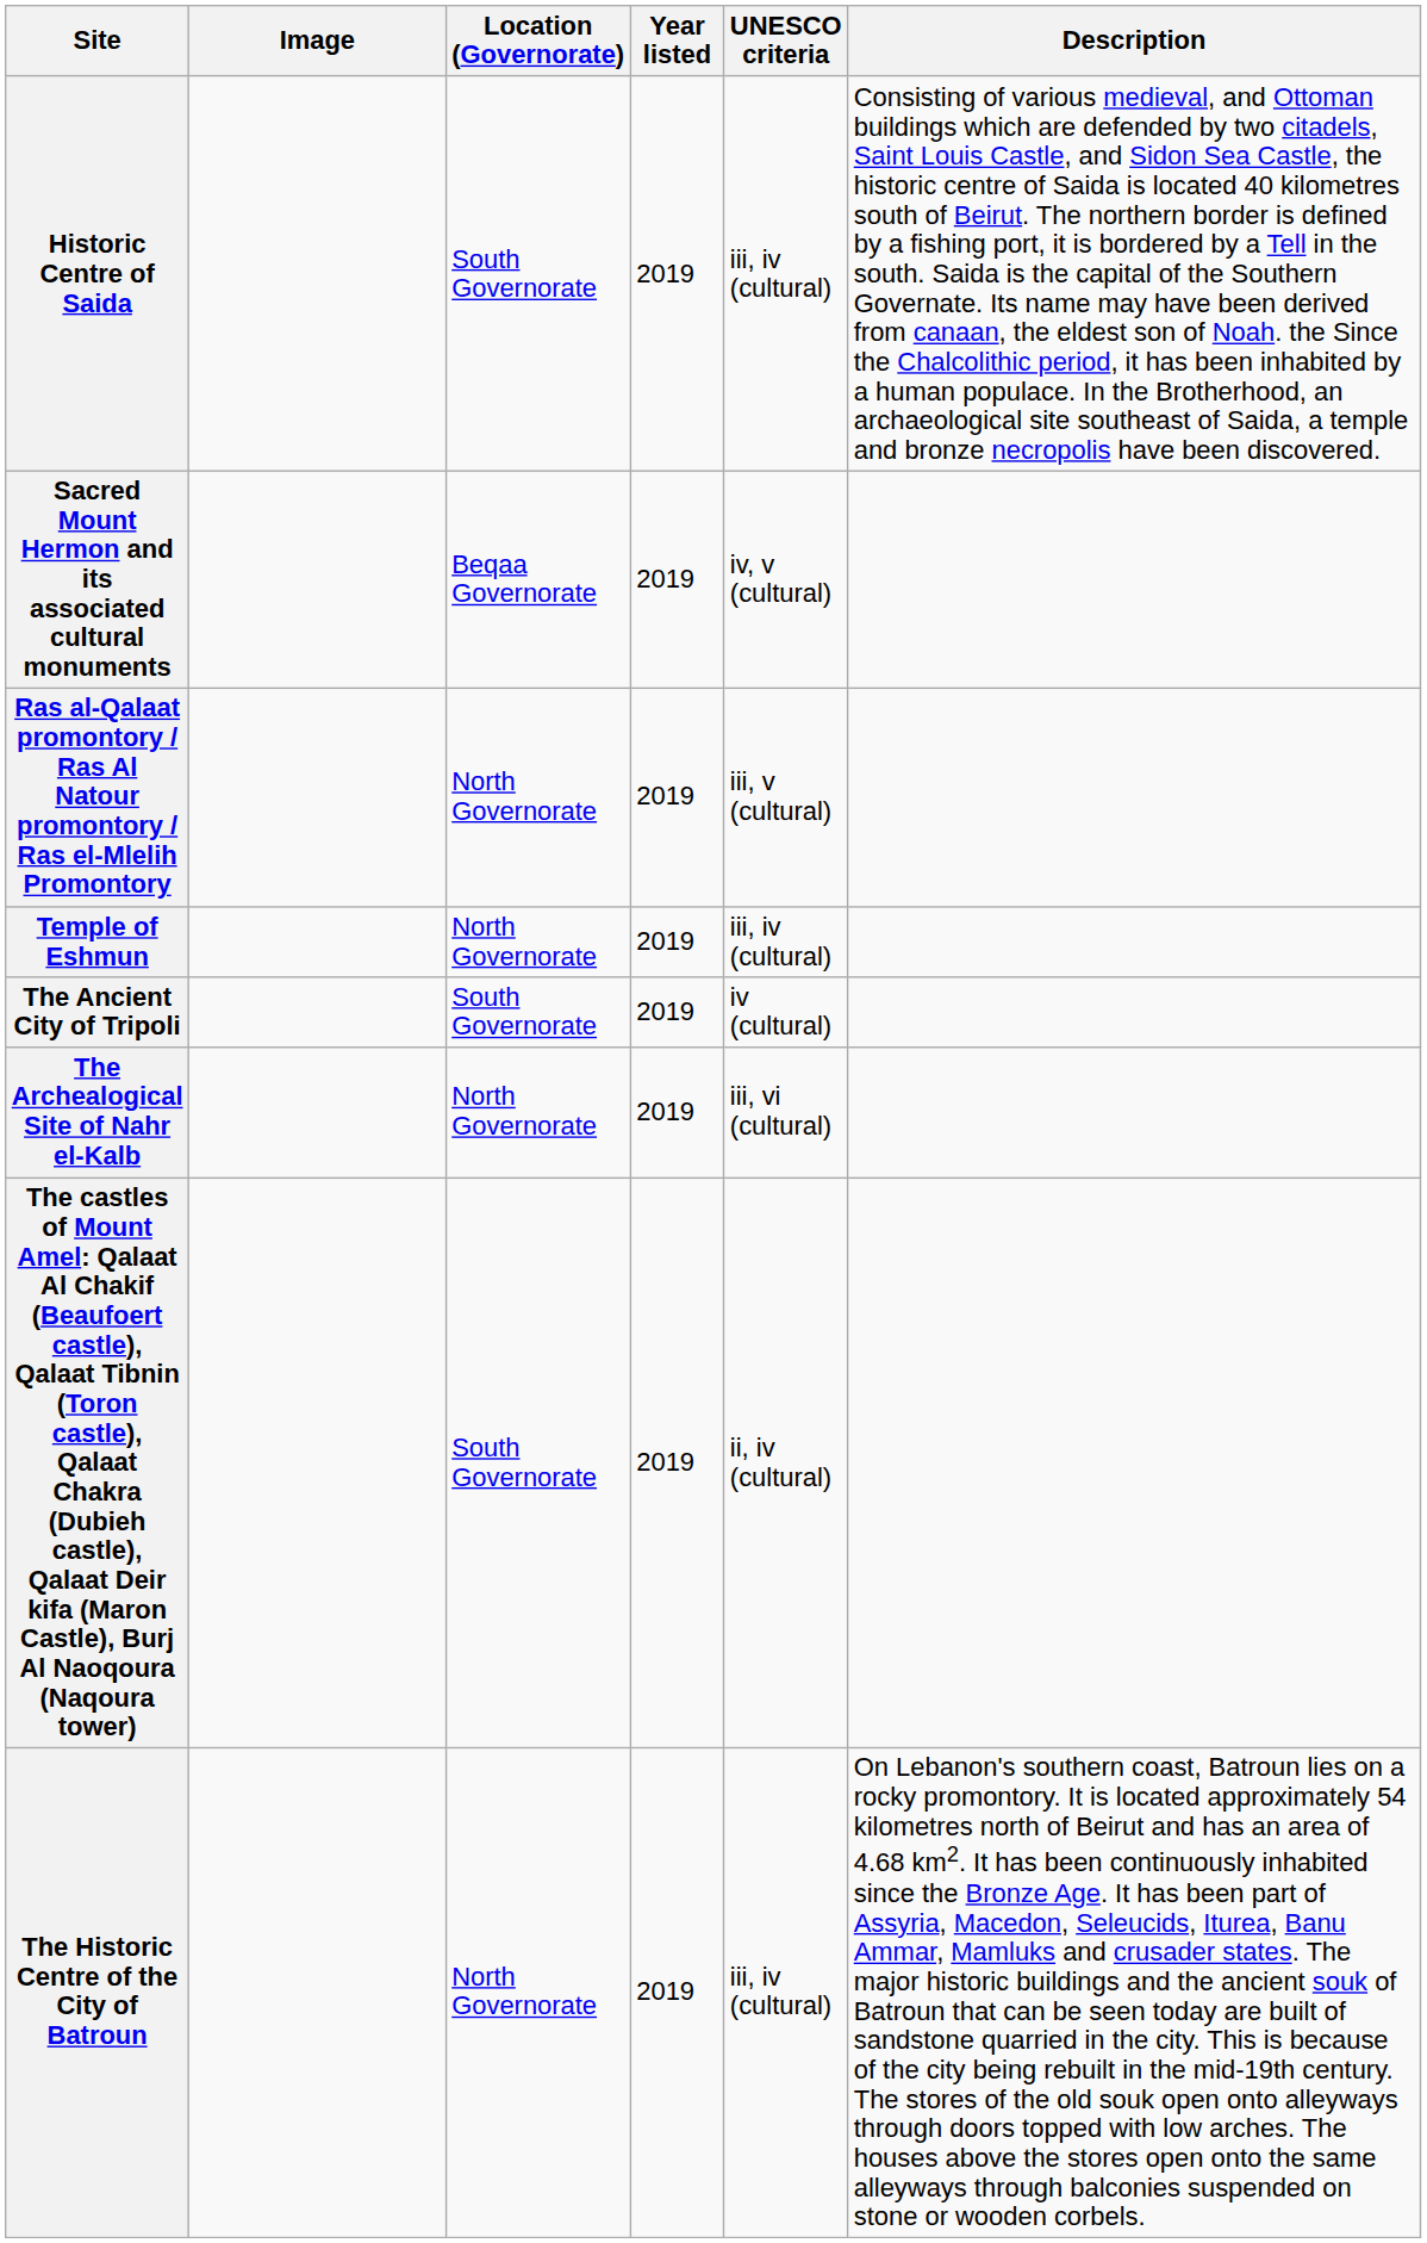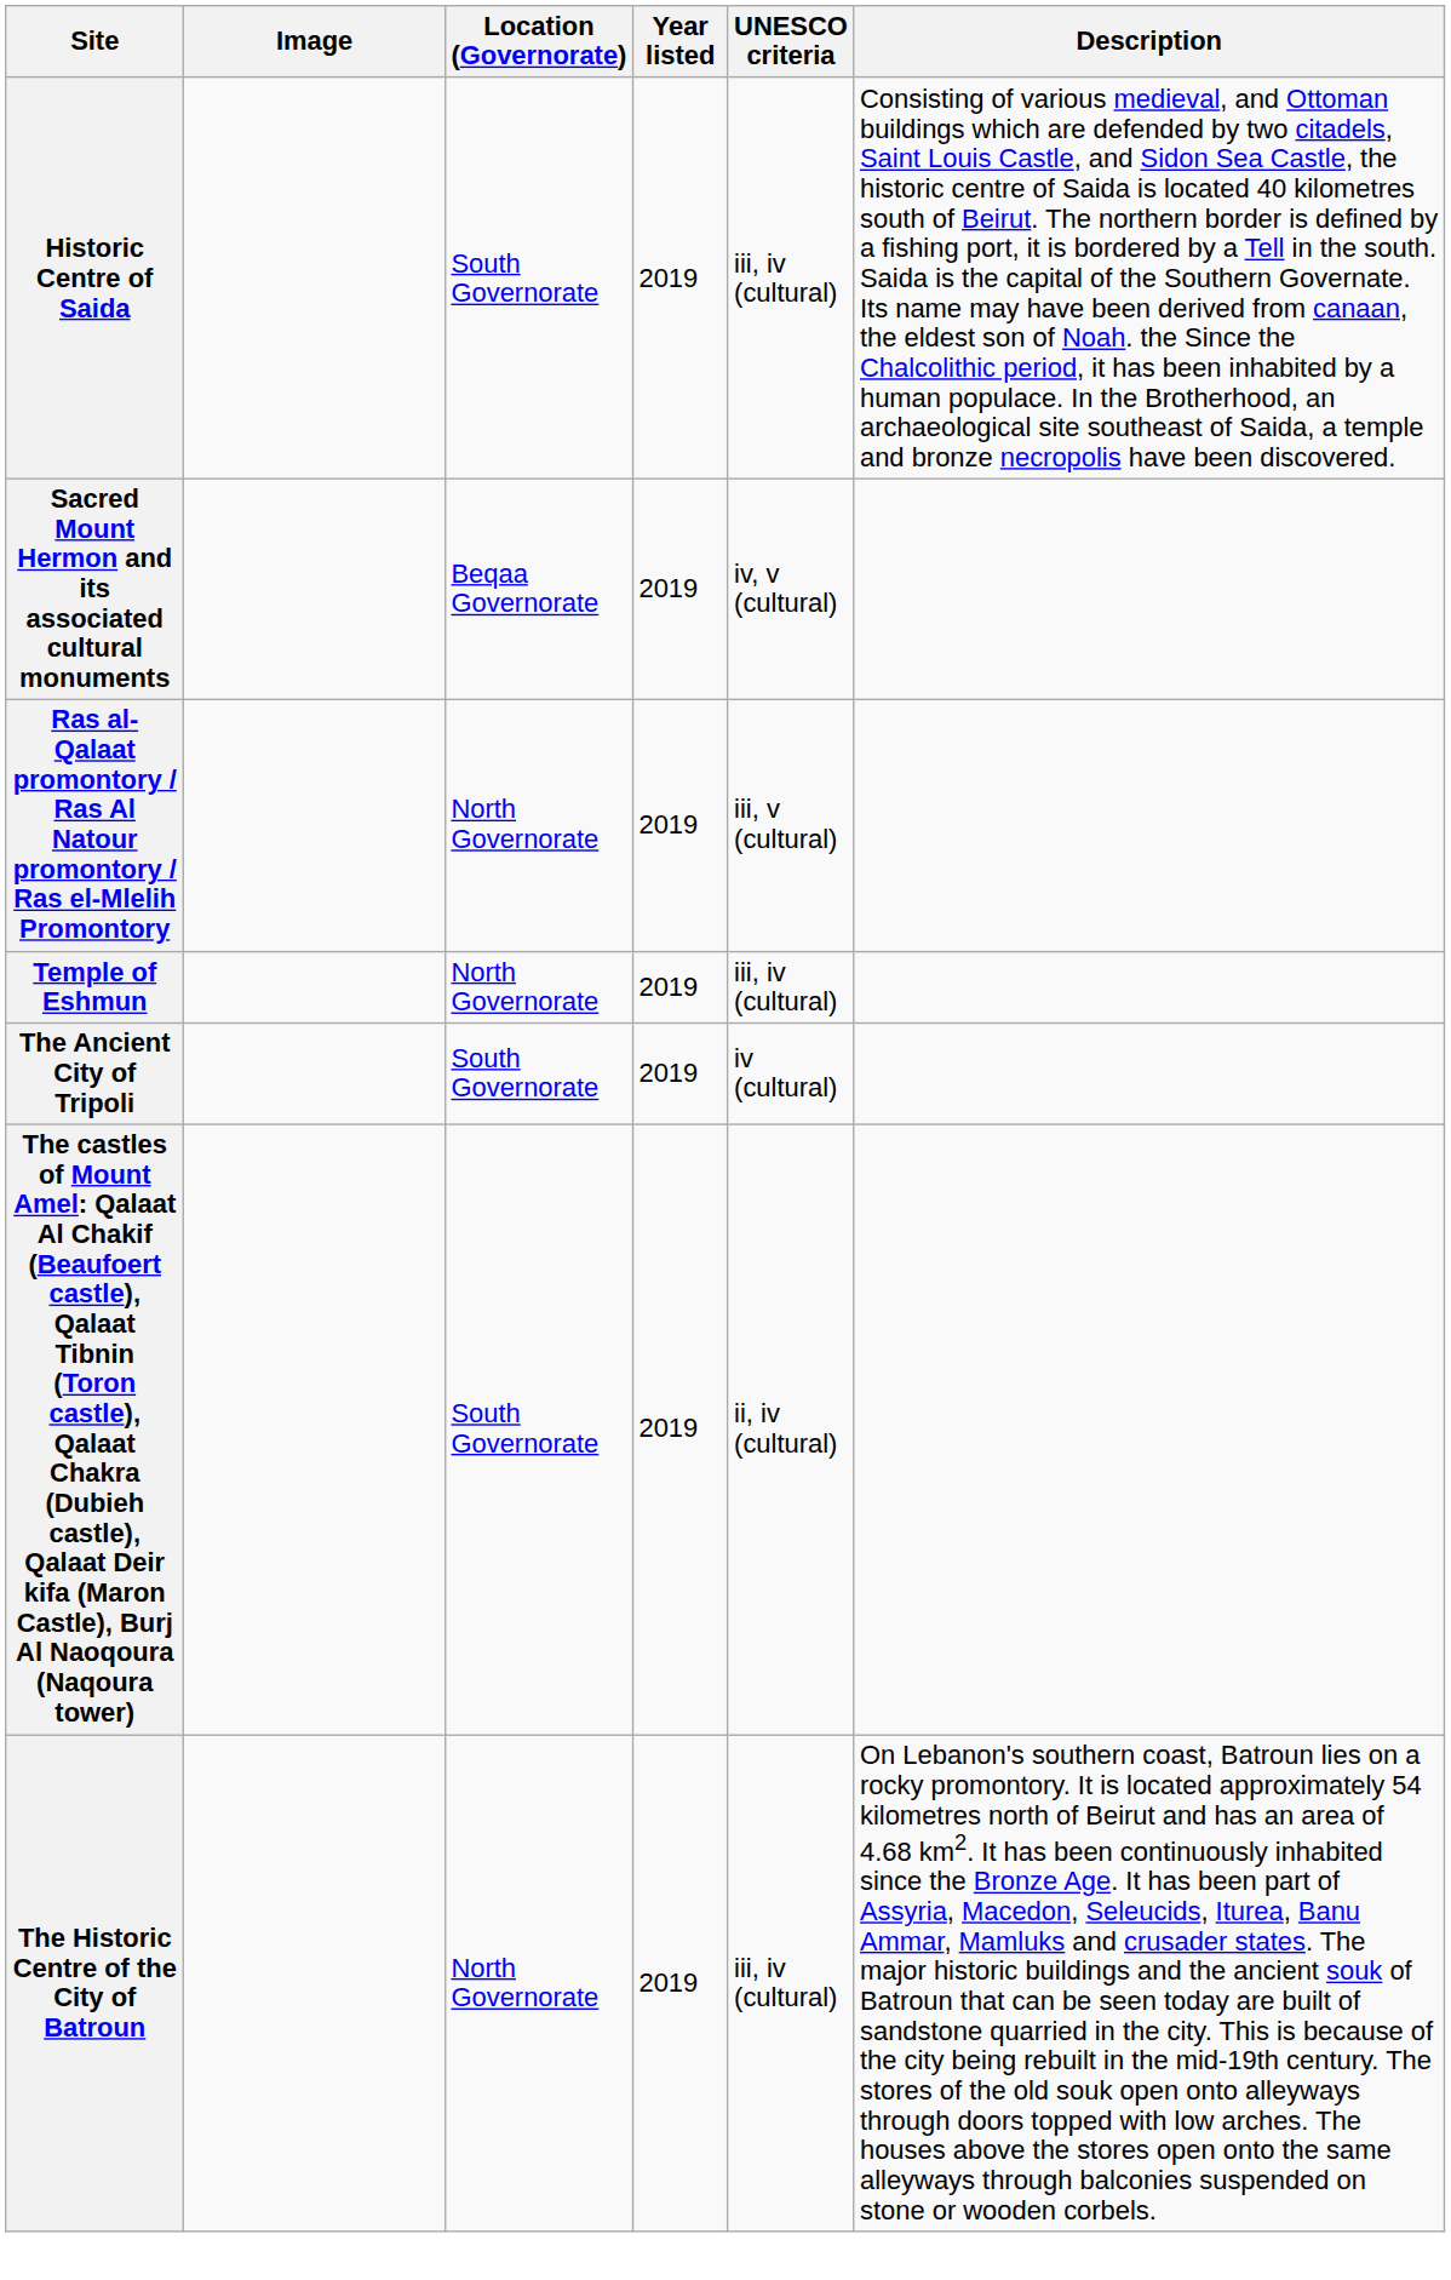 <table class="wikitable sortable plainrowheaders">
 <tr>
 <th style="width:100px;" scope="col">Site</th>
 <th class="unsortable" style="width:150px;" scope="col">Image</th>
 <th style="width:80px;" scope="col">Location (<a href='#'>Governorate</a>)</th>
 <th style="width:50px;" scope="col">Year listed</th>
 <th style="width:60px;" scope="col">UNESCO criteria</th>
 <th scope="col" class="unsortable">Description</th>
 </tr>
 <tr>
 <th scope="row">Historic Centre of <a href='#'>Saida</a> </th>
 <td></td>
 <td><a href='#'>South Governorate</a></td>
 <td>2019</td>
 <td>iii, iv (cultural)</td>
 <td>Consisting of various <a href='#'>medieval</a>, and <a href='#'>Ottoman</a> buildings which are defended by two <a href='#'>citadels</a>, <a href='#'>Saint Louis Castle</a>, and <a href='#'>Sidon Sea Castle</a>, the historic centre of Saida is located 40 kilometres south of <a href='#'>Beirut</a>. The northern border is defined by a fishing port, it is bordered by a <a href='#'>Tell</a> in the south. Saida is the capital of the Southern Governate. Its name may have been derived from <a href='#'>canaan</a>, the eldest son of <a href='#'>Noah</a>. the Since the <a href='#'>Chalcolithic period</a>, it has been inhabited by a human populace. In the Brotherhood, an archaeological site southeast of Saida, a temple and bronze <a href='#'>necropolis</a> have been discovered.</td>
 </tr>
 <tr>
 <th scope="row">Sacred <a href='#'>Mount Hermon</a> and its associated cultural monuments</th>
 <td></td>
 <td><a href='#'>Beqaa Governorate</a></td>
 <td>2019</td>
 <td>iv, v (cultural)</td>
 <td></td>
 </tr>
 <tr>
 <th scope="row"><a href='#'>Ras al-Qalaat promontory / Ras Al Natour promontory / Ras el-Mlelih Promontory</a></th>
 <td></td>
 <td><a href='#'>North Governorate</a></td>
 <td>2019</td>
 <td>iii, v (cultural)</td>
 <td></td>
 </tr>
 <tr>
 <th scope="row"><a href='#'>Temple of Eshmun</a></th>
 <td></td>
 <td><a href='#'>North Governorate</a></td>
 <td>2019</td>
 <td>iii, iv (cultural)</td>
 <td></td>
 </tr>
 <tr>
 <th scope="row">The Ancient City of Tripoli </th>
 <td></td>
 <td><a href='#'>South Governorate</a></td>
 <td>2019</td>
 <td>iv <br>(cultural)</td>
 <td></td>
 </tr>
 <tr>
-<th scope="row"><a href='#'>The Archealogical Site of Nahr el-Kalb</a> </th>
-<td></td>
-<td><a href='#'>North Governorate</a></td>
-<td>2019</td>
-<td>iii, vi (cultural)</td>
-<td></td>
-</tr>
-<tr>
 <th scope="row">The castles of <a href='#'>Mount Amel</a>: Qalaat Al Chakif (<a href='#'>Beaufoert castle</a>), Qalaat Tibnin (<a href='#'>Toron castle</a>), Qalaat Chakra (Dubieh castle), Qalaat Deir kifa (Maron Castle), Burj Al Naoqoura (Naqoura tower)</th>
 <td></td>
 <td><a href='#'>South Governorate</a></td>
 <td>2019</td>
 <td>ii, iv (cultural)</td>
 <td></td>
 </tr>
 <tr>
 <th scope="row">The Historic Centre of the City of <a href='#'>Batroun</a></th>
 <td></td>
 <td><a href='#'>North Governorate</a></td>
 <td>2019</td>
 <td>iii, iv (cultural)</td>
 <td>On Lebanon's southern coast, Batroun lies on a rocky promontory. It is located approximately 54 kilometres north of Beirut and has an area of 4.68 km<sup>2</sup>. It has been continuously inhabited since  the <a href='#'>Bronze Age</a>. It has been part of <a href='#'>Assyria</a>, <a href='#'>Macedon</a>, <a href='#'>Seleucids</a>, <a href='#'>Iturea</a>, <a href='#'>Banu Ammar</a>, <a href='#'>Mamluks</a> and <a href='#'>crusader states</a>. The major historic buildings and the ancient <a href='#'>souk</a> of Batroun that can be seen today are built of sandstone quarried in the city. This is because of the city being rebuilt in the mid-19th century. The stores of the old souk open onto alleyways through doors topped with low arches. The houses above the stores open onto the same alleyways through balconies suspended on stone or wooden corbels.</td>
 </tr>
 </table>
